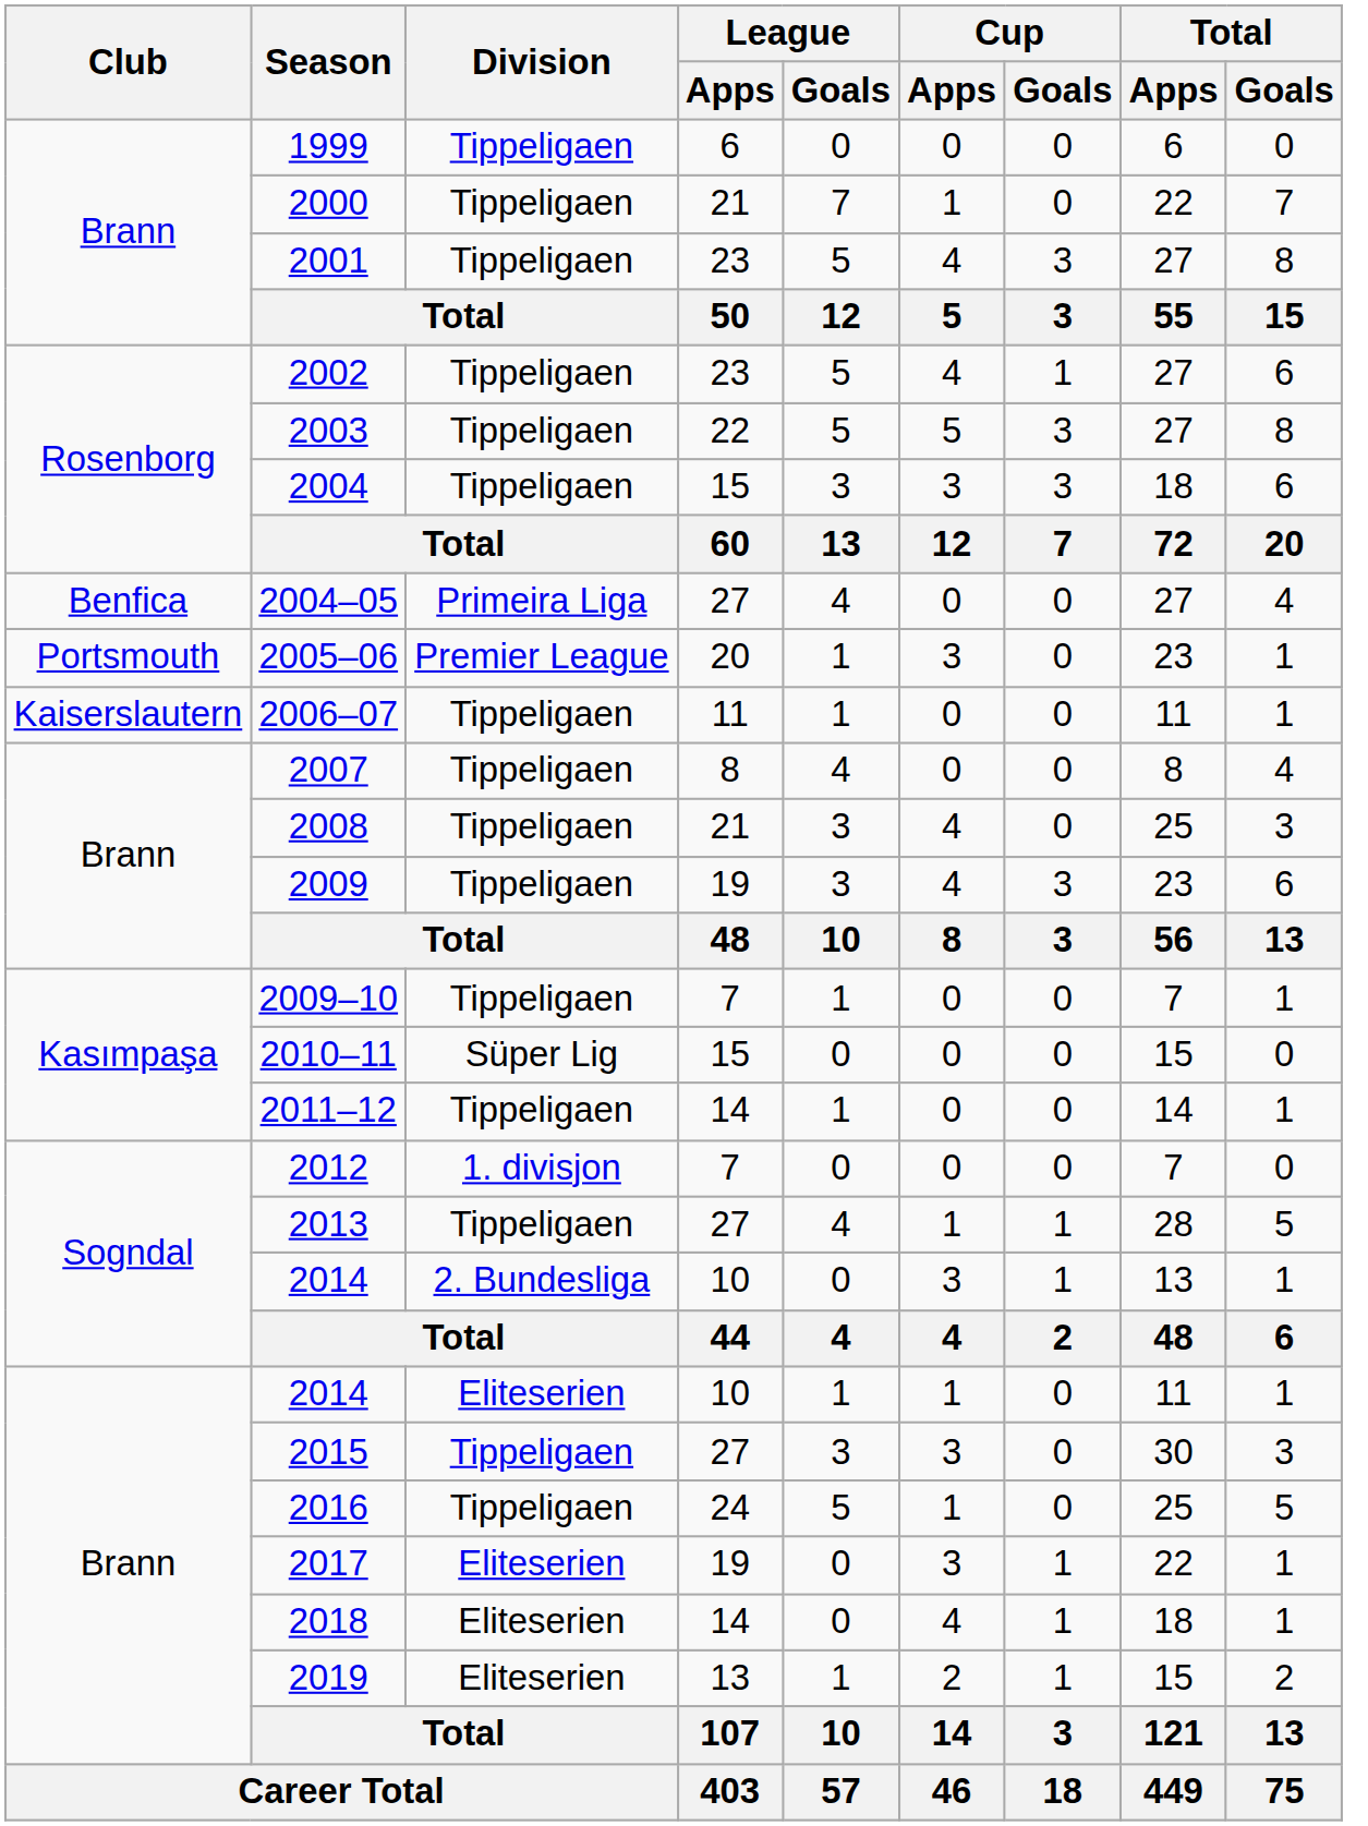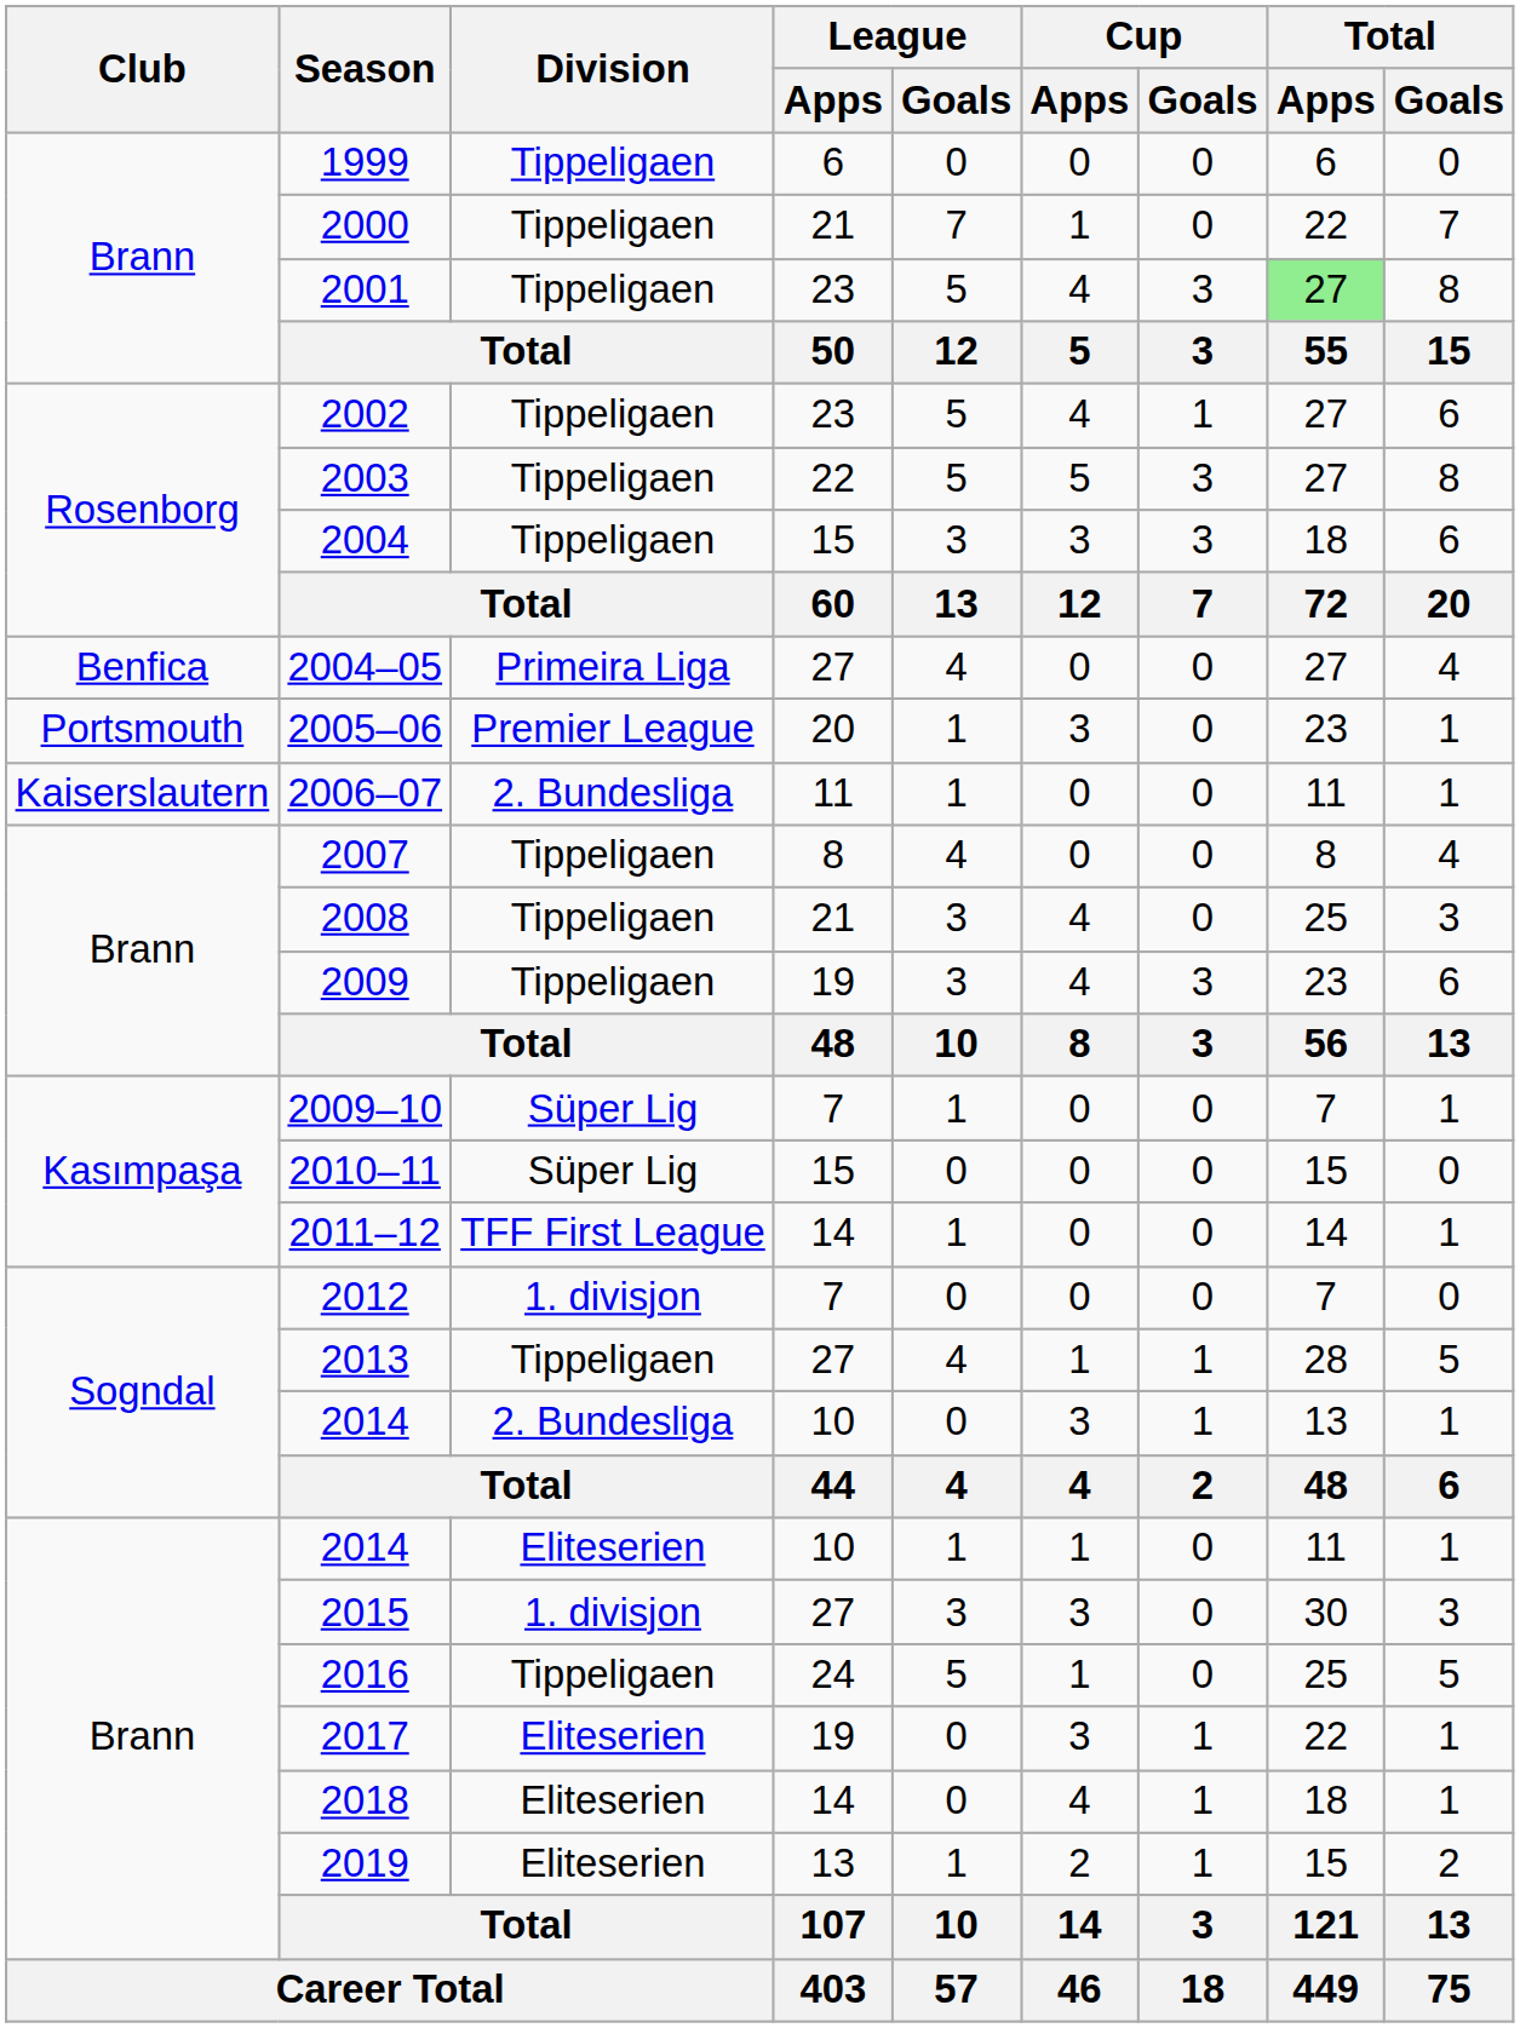 <table class="wikitable" style="text-align: center;">
 <tr>
 <th rowspan="2">Club</th>
 <th rowspan="2">Season</th>
 <th rowspan="2">Division</th>
 <th colspan="2">League</th>
 <th colspan="2">Cup</th>
 <th colspan="2">Total</th>
 </tr>
 <tr>
 <th>Apps</th>
 <th>Goals</th>
 <th>Apps</th>
 <th>Goals</th>
 <th>Apps</th>
 <th>Goals</th>
 </tr>
 <tr>
 <td rowspan="4" valign="center"><a href='#'>Brann</a></td>
 <td><a href='#'>1999</a></td>
 <td><a href='#'>Tippeligaen</a></td>
 <td>6</td>
 <td>0</td>
 <td>0</td>
 <td>0</td>
 <td>6</td>
 <td>0</td>
 </tr>
 <tr>
 <td><a href='#'>2000</a></td>
 <td>Tippeligaen</td>
 <td>21</td>
 <td>7</td>
 <td>1</td>
 <td>0</td>
 <td>22</td>
 <td>7</td>
 </tr>
 <tr>
 <td><a href='#'>2001</a></td>
 <td>Tippeligaen</td>
 <td>23</td>
 <td>5</td>
 <td>4</td>
 <td>3</td>
-<td>27</td>
+<td style="background: lightgreen;">27</td>
 <td>8</td>
 </tr>
 <tr>
 <th colspan="2">Total</th>
 <th>50</th>
 <th>12</th>
 <th>5</th>
 <th>3</th>
 <th>55</th>
 <th>15</th>
 </tr>
 <tr>
 <td rowspan="4" valign="center"><a href='#'>Rosenborg</a></td>
 <td><a href='#'>2002</a></td>
 <td>Tippeligaen</td>
 <td>23</td>
 <td>5</td>
 <td>4</td>
 <td>1</td>
 <td>27</td>
 <td>6</td>
 </tr>
 <tr>
 <td><a href='#'>2003</a></td>
 <td>Tippeligaen</td>
 <td>22</td>
 <td>5</td>
 <td>5</td>
 <td>3</td>
 <td>27</td>
 <td>8</td>
 </tr>
 <tr>
 <td><a href='#'>2004</a></td>
 <td>Tippeligaen</td>
 <td>15</td>
 <td>3</td>
 <td>3</td>
 <td>3</td>
 <td>18</td>
 <td>6</td>
 </tr>
 <tr>
 <th colspan="2">Total</th>
 <th>60</th>
 <th>13</th>
 <th>12</th>
 <th>7</th>
 <th>72</th>
 <th>20</th>
 </tr>
 <tr>
 <td rowspan="1" valign="center"><a href='#'>Benfica</a></td>
 <td><a href='#'>2004–05</a></td>
 <td><a href='#'>Primeira Liga</a></td>
 <td>27</td>
 <td>4</td>
 <td>0</td>
 <td>0</td>
 <td>27</td>
 <td>4</td>
 </tr>
 <tr>
 <td rowspan="1" valign="center"><a href='#'>Portsmouth</a></td>
 <td><a href='#'>2005–06</a></td>
 <td><a href='#'>Premier League</a></td>
 <td>20</td>
 <td>1</td>
 <td>3</td>
 <td>0</td>
 <td>23</td>
 <td>1</td>
 </tr>
 <tr>
 <td rowspan="1" valign="center"><a href='#'>Kaiserslautern</a></td>
 <td><a href='#'>2006–07</a></td>
-<td>Tippeligaen</td>
+<td><a href='#'>2. Bundesliga</a></td>
 <td>11</td>
 <td>1</td>
 <td>0</td>
 <td>0</td>
 <td>11</td>
 <td>1</td>
 </tr>
 <tr>
 <td rowspan="4" valign="center">Brann</td>
 <td><a href='#'>2007</a></td>
 <td>Tippeligaen</td>
 <td>8</td>
 <td>4</td>
 <td>0</td>
 <td>0</td>
 <td>8</td>
 <td>4</td>
 </tr>
 <tr>
 <td><a href='#'>2008</a></td>
 <td>Tippeligaen</td>
 <td>21</td>
 <td>3</td>
 <td>4</td>
 <td>0</td>
 <td>25</td>
 <td>3</td>
 </tr>
 <tr>
 <td><a href='#'>2009</a></td>
 <td>Tippeligaen</td>
 <td>19</td>
 <td>3</td>
 <td>4</td>
 <td>3</td>
 <td>23</td>
 <td>6</td>
 </tr>
 <tr>
 <th colspan="2">Total</th>
 <th>48</th>
 <th>10</th>
 <th>8</th>
 <th>3</th>
 <th>56</th>
 <th>13</th>
 </tr>
 <tr>
 <td rowspan="3" valign="center"><a href='#'>Kasımpaşa</a></td>
 <td><a href='#'>2009–10</a></td>
-<td>Tippeligaen</td>
+<td><a href='#'>Süper Lig</a></td>
 <td>7</td>
 <td>1</td>
 <td>0</td>
 <td>0</td>
 <td>7</td>
 <td>1</td>
 </tr>
 <tr>
 <td><a href='#'>2010–11</a></td>
 <td>Süper Lig</td>
 <td>15</td>
 <td>0</td>
 <td>0</td>
 <td>0</td>
 <td>15</td>
 <td>0</td>
 </tr>
 <tr>
 <td><a href='#'>2011–12</a></td>
-<td>Tippeligaen</td>
+<td><a href='#'>TFF First League</a></td>
 <td>14</td>
 <td>1</td>
 <td>0</td>
 <td>0</td>
 <td>14</td>
 <td>1</td>
 </tr>
 <tr>
 <td rowspan="4" valign="center"><a href='#'>Sogndal</a></td>
 <td><a href='#'>2012</a></td>
 <td><a href='#'>1. divisjon</a></td>
 <td>7</td>
 <td>0</td>
 <td>0</td>
 <td>0</td>
 <td>7</td>
 <td>0</td>
 </tr>
 <tr>
 <td><a href='#'>2013</a></td>
 <td>Tippeligaen</td>
 <td>27</td>
 <td>4</td>
 <td>1</td>
 <td>1</td>
 <td>28</td>
 <td>5</td>
 </tr>
 <tr>
 <td><a href='#'>2014</a></td>
 <td><a href='#'>2. Bundesliga</a></td>
 <td>10</td>
 <td>0</td>
 <td>3</td>
 <td>1</td>
 <td>13</td>
 <td>1</td>
 </tr>
 <tr>
 <th colspan="2">Total</th>
 <th>44</th>
 <th>4</th>
 <th>4</th>
 <th>2</th>
 <th>48</th>
 <th>6</th>
 </tr>
 <tr>
 <td rowspan="7" valign="center">Brann</td>
 <td><a href='#'>2014</a></td>
 <td><a href='#'>Eliteserien</a></td>
 <td>10</td>
 <td>1</td>
 <td>1</td>
 <td>0</td>
 <td>11</td>
 <td>1</td>
 </tr>
 <tr>
 <td><a href='#'>2015</a></td>
-<td><a href='#'>Tippeligaen</a></td>
+<td><a href='#'>1. divisjon</a></td>
 <td>27</td>
 <td>3</td>
 <td>3</td>
 <td>0</td>
 <td>30</td>
 <td>3</td>
 </tr>
 <tr>
 <td><a href='#'>2016</a></td>
 <td>Tippeligaen</td>
 <td>24</td>
 <td>5</td>
 <td>1</td>
 <td>0</td>
 <td>25</td>
 <td>5</td>
 </tr>
 <tr>
 <td><a href='#'>2017</a></td>
 <td><a href='#'>Eliteserien</a></td>
 <td>19</td>
 <td>0</td>
 <td>3</td>
 <td>1</td>
 <td>22</td>
 <td>1</td>
 </tr>
 <tr>
 <td><a href='#'>2018</a></td>
 <td>Eliteserien</td>
 <td>14</td>
 <td>0</td>
 <td>4</td>
 <td>1</td>
 <td>18</td>
 <td>1</td>
 </tr>
 <tr>
 <td><a href='#'>2019</a></td>
 <td>Eliteserien</td>
 <td>13</td>
 <td>1</td>
 <td>2</td>
 <td>1</td>
 <td>15</td>
 <td>2</td>
 </tr>
 <tr>
 <th colspan="2">Total</th>
 <th>107</th>
 <th>10</th>
 <th>14</th>
 <th>3</th>
 <th>121</th>
 <th>13</th>
 </tr>
 <tr>
 <th colspan="3">Career Total</th>
 <th>403</th>
 <th>57</th>
 <th>46</th>
 <th>18</th>
 <th>449</th>
 <th>75</th>
 </tr>
 </table>
